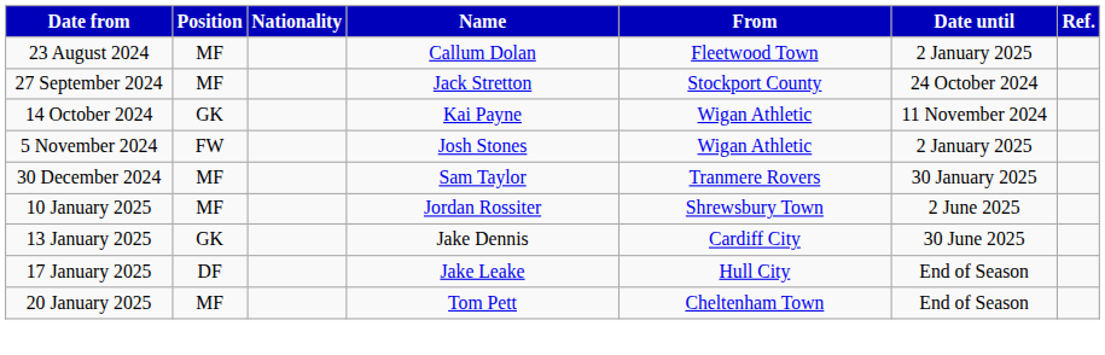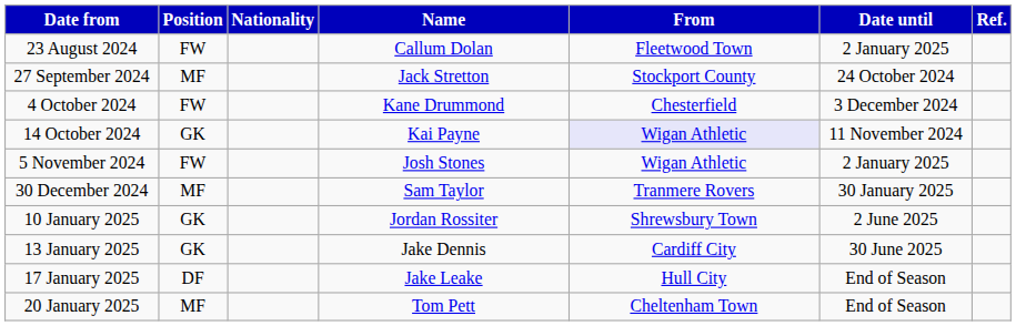 <table class="wikitable"  style="text-align:center; font-size:90%; ">
 <tr>
 <th style="background:#0000BB;color:#fff; width:120px;">Date from</th>
 <th style="background:#0000BB;color:#fff; width:50px;">Position</th>
 <th style="background:#0000BB;color:#fff; width:50px;">Nationality</th>
 <th style="background:#0000BB;color:#fff; width:200px;">Name</th>
 <th style="background:#0000BB;color:#fff; width:200px;">From</th>
 <th style="background:#0000BB;color:#fff; width:120px;">Date until</th>
 <th style="background:#0000BB;color:#fff; width:25px;">Ref.</th>
 </tr>
 <tr>
 <td>23 August 2024</td>
-<td>MF</td>
+<td>FW</td>
 <td></td>
 <td><a href='#'>Callum Dolan</a></td>
 <td> <a href='#'>Fleetwood Town</a></td>
 <td>2 January 2025</td>
 <td></td>
 </tr>
 <tr>
 <td>27 September 2024</td>
 <td>MF</td>
 <td></td>
 <td><a href='#'>Jack Stretton</a></td>
 <td> <a href='#'>Stockport County</a></td>
 <td>24 October 2024</td>
 <td></td>
 </tr>
 <tr>
+<td>4 October 2024</td>
+<td>FW</td>
+<td></td>
+<td><a href='#'>Kane Drummond</a></td>
+<td> <a href='#'>Chesterfield</a></td>
+<td>3 December 2024</td>
+<td></td>
+</tr>
+<tr>
 <td>14 October 2024</td>
 <td>GK</td>
 <td></td>
 <td><a href='#'>Kai Payne</a></td>
-<td> <a href='#'>Wigan Athletic</a></td>
+<td style="background: lavender;"> <a href='#'>Wigan Athletic</a></td>
 <td>11 November 2024</td>
 <td></td>
 </tr>
 <tr>
 <td>5 November 2024</td>
 <td>FW</td>
 <td></td>
 <td><a href='#'>Josh Stones</a></td>
 <td> <a href='#'>Wigan Athletic</a></td>
 <td>2 January 2025</td>
 <td></td>
 </tr>
 <tr>
 <td>30 December 2024</td>
 <td>MF</td>
 <td></td>
 <td><a href='#'>Sam Taylor</a></td>
 <td> <a href='#'>Tranmere Rovers</a></td>
 <td>30 January 2025</td>
 <td></td>
 </tr>
 <tr>
 <td>10 January 2025</td>
-<td>MF</td>
+<td>GK</td>
 <td></td>
 <td><a href='#'>Jordan Rossiter</a></td>
 <td> <a href='#'>Shrewsbury Town</a></td>
 <td>2 June 2025</td>
 <td></td>
 </tr>
 <tr>
 <td>13 January 2025</td>
 <td>GK</td>
 <td></td>
 <td>Jake Dennis</td>
 <td> <a href='#'>Cardiff City</a></td>
 <td>30 June 2025</td>
 <td></td>
 </tr>
 <tr>
 <td>17 January 2025</td>
 <td>DF</td>
 <td></td>
 <td><a href='#'>Jake Leake</a></td>
 <td> <a href='#'>Hull City</a></td>
 <td>End of Season</td>
 <td></td>
 </tr>
 <tr>
 <td>20 January 2025</td>
 <td>MF</td>
 <td></td>
 <td><a href='#'>Tom Pett</a></td>
 <td> <a href='#'>Cheltenham Town</a></td>
 <td>End of Season</td>
 <td></td>
 </tr>
 </table>
